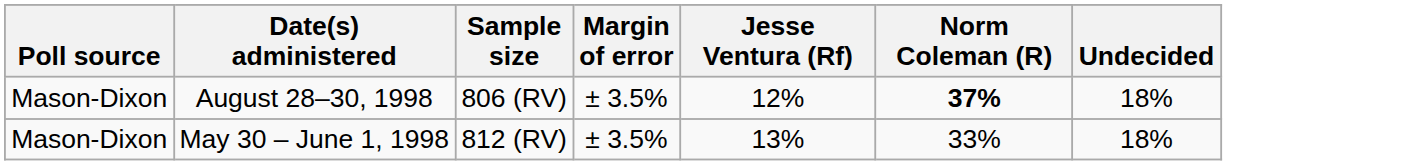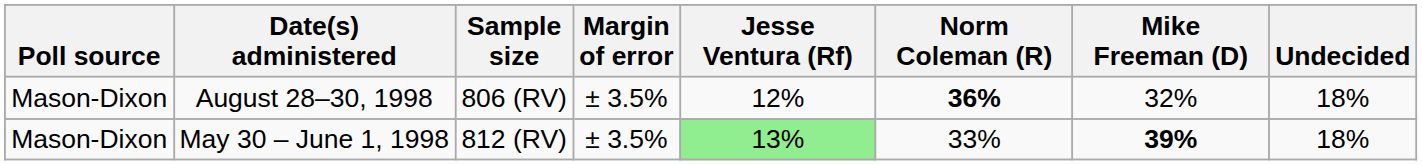 <table class="wikitable" style="font-size:90%;text-align:center;">
 <tr valign=bottom>
 <th>Poll source</th>
 <th>Date(s)<br>administered</th>
 <th>Sample<br>size</th>
 <th>Margin<br>of error</th>
 <th style="width:100px;">Jesse<br>Ventura (Rf)</th>
 <th style="width:100px;">Norm<br>Coleman (R)</th>
+<th style="width:100px;">Mike<br>Freeman (D)</th>
 <th>Undecided</th>
 </tr>
 <tr>
 <td style="text-align:left;">Mason-Dixon</td>
 <td>August 28–30, 1998</td>
 <td>806 (RV)</td>
 <td>± 3.5%</td>
 <td>12%</td>
-<td><strong>37%</strong></td>
+<td><strong>36%</strong></td>
+<td>32%</td>
 <td>18%</td>
 </tr>
 <tr>
 <td style="text-align:left;">Mason-Dixon</td>
 <td>May 30 – June 1, 1998</td>
 <td>812 (RV)</td>
 <td>± 3.5%</td>
-<td>13%</td>
+<td style="background: lightgreen;">13%</td>
 <td>33%</td>
+<td><strong>39%</strong></td>
 <td>18%</td>
 </tr>
 </table>
